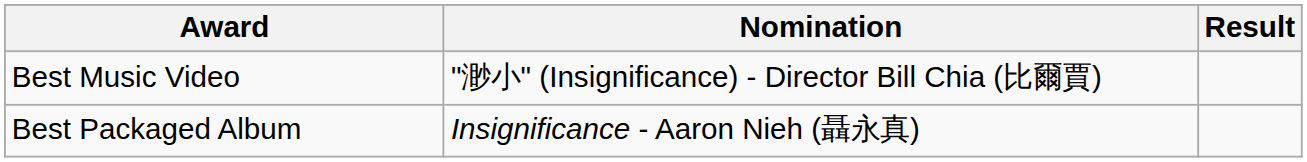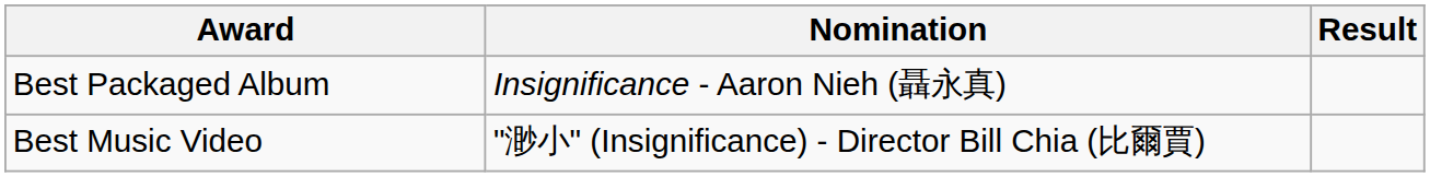 <table class="wikitable">
 <tr>
 <th width="230">Award</th>
 <th width="400">Nomination</th>
 <th>Result</th>
 </tr>
 <tr>
+<td>Best Packaged Album</td>
+<td><em>Insignificance</em> - Aaron Nieh (聶永真)</td>
+<td></td>
+</tr>
+<tr>
 <td>Best Music Video</td>
 <td>"渺小" (Insignificance) - Director Bill Chia (比爾賈)</td>
 <td></td>
 </tr>
-<tr>
-<td>Best Packaged Album</td>
-<td><em>Insignificance</em> - Aaron Nieh (聶永真)</td>
-<td></td>
-</tr>
 </table>
